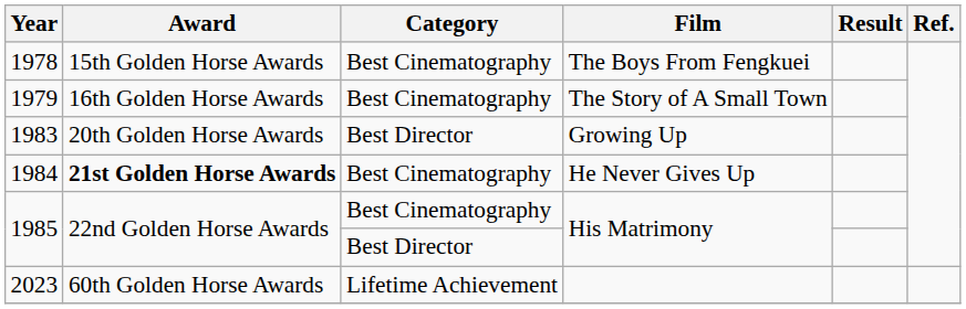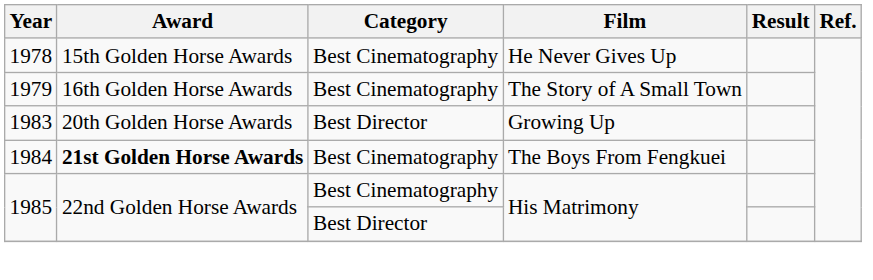 <table class="wikitable">
 <tr>
 <th>Year</th>
 <th>Award</th>
 <th>Category</th>
 <th>Film</th>
 <th>Result</th>
 <th>Ref.</th>
 </tr>
 <tr>
 <td>1978</td>
 <td>15th Golden Horse Awards</td>
 <td>Best Cinematography</td>
-<td>The Boys From Fengkuei</td>
+<td>He Never Gives Up</td>
 <td></td>
 <td rowspan="6"></td>
 </tr>
 <tr>
 <td>1979</td>
 <td>16th Golden Horse Awards</td>
 <td>Best Cinematography</td>
 <td>The Story of A Small Town</td>
 <td></td>
 </tr>
 <tr>
 <td>1983</td>
 <td>20th Golden Horse Awards</td>
 <td>Best Director</td>
 <td>Growing Up</td>
 <td></td>
 </tr>
 <tr>
 <td>1984</td>
 <td><strong>21st Golden Horse Awards</strong></td>
 <td>Best Cinematography</td>
-<td>He Never Gives Up</td>
+<td>The Boys From Fengkuei</td>
 <td></td>
 </tr>
 <tr>
 <td rowspan="2">1985</td>
 <td rowspan="2">22nd Golden Horse Awards</td>
 <td>Best Cinematography</td>
 <td rowspan="2">His Matrimony</td>
 <td></td>
 </tr>
 <tr>
 <td>Best Director</td>
 <td></td>
 </tr>
 <tr>
-<td>2023</td>
-<td>60th Golden Horse Awards</td>
-<td>Lifetime Achievement</td>
-<td></td>
-<td></td>
-<td></td>
-</tr>
-<tr>
 </tr>
 </table>
